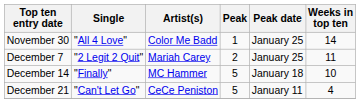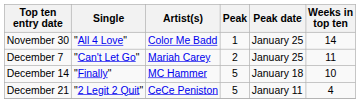 <table class="wikitable sortable">
 <tr>
 <th>Top ten<br>entry date</th>
 <th>Single</th>
 <th>Artist(s)</th>
 <th data-sort-type="number">Peak</th>
 <th>Peak date</th>
 <th data-sort-type="number">Weeks in<br>top ten</th>
 </tr>
 <tr>
 <td>November 30</td>
 <td>"<a href='#'>All 4 Love</a>"</td>
 <td><a href='#'>Color Me Badd</a></td>
 <td align=center>1</td>
 <td>January 25</td>
 <td align=center>14</td>
 </tr>
 <tr>
 <td>December 7</td>
-<td>"<a href='#'>2 Legit 2 Quit</a>"</td>
+<td>"<a href='#'>Can't Let Go</a>"</td>
 <td><a href='#'>Mariah Carey</a></td>
 <td align=center>2</td>
 <td>January 25</td>
 <td align=center>11</td>
 </tr>
 <tr>
 <td>December 14</td>
 <td>"<a href='#'>Finally</a>"</td>
 <td><a href='#'>MC Hammer</a></td>
 <td align=center>5</td>
 <td>January 18</td>
 <td align=center>10</td>
 </tr>
 <tr>
 <td>December 21</td>
-<td>"<a href='#'>Can't Let Go</a>"</td>
+<td>"<a href='#'>2 Legit 2 Quit</a>"</td>
 <td><a href='#'>CeCe Peniston</a></td>
 <td align=center>5</td>
 <td>January 11</td>
 <td align=center>4</td>
 </tr>
 <tr>
 </tr>
 </table>
